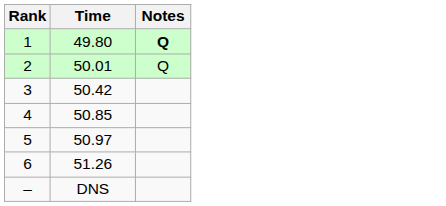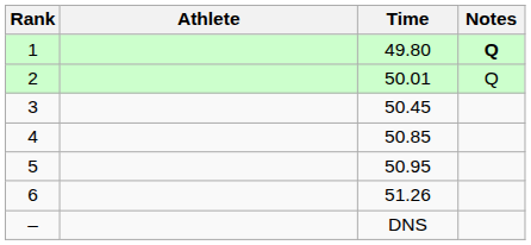 <table class="wikitable" style="text-align:center">
 <tr>
 <th width=40>Rank</th>
+<th width=250>Athlete</th>
 <th width=80>Time</th>
 <th width=50>Notes</th>
 </tr>
 <tr bgcolor=ccffcc>
 <td>1</td>
+<td align=left></td>
 <td>49.80</td>
 <td><strong>Q</strong></td>
 </tr>
 <tr bgcolor=ccffcc>
 <td>2</td>
+<td align=left></td>
 <td>50.01</td>
 <td>Q</td>
 </tr>
 <tr>
 <td>3</td>
-<td>50.42</td>
+<td align=left></td>
+<td>50.45</td>
 <td></td>
 </tr>
 <tr>
 <td>4</td>
+<td align=left></td>
 <td>50.85</td>
 <td></td>
 </tr>
 <tr>
 <td>5</td>
-<td>50.97</td>
+<td align=left></td>
+<td>50.95</td>
 <td></td>
 </tr>
 <tr>
 <td>6</td>
+<td align=left></td>
 <td>51.26</td>
 <td></td>
 </tr>
 <tr>
 <td>–</td>
+<td align=left></td>
 <td>DNS</td>
 <td></td>
 </tr>
 </table>
